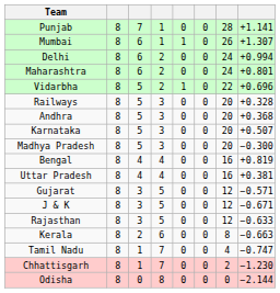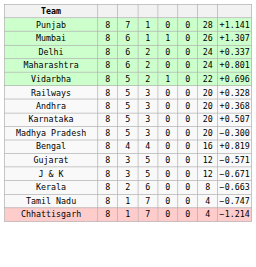 <table class="wikitable" style="text-align:center">
 <tr>
 <th style="width:140px;">Team</th>
 <th style="width:25px;"></th>
 <th style="width:25px;"></th>
 <th style="width:25px;"></th>
 <th style="width:25px;"></th>
 <th style="width:25px;"></th>
 <th style="width:25px;"></th>
 <th style="width:40px;"></th>
 </tr>
 <tr style="background:#cfc;">
 <td>Punjab</td>
 <td>8</td>
 <td>7</td>
 <td>1</td>
 <td>0</td>
 <td>0</td>
 <td>28</td>
 <td>+1.141</td>
 </tr>
 <tr style="background:#cfc;">
 <td>Mumbai</td>
 <td>8</td>
 <td>6</td>
 <td>1</td>
 <td>1</td>
 <td>0</td>
 <td>26</td>
 <td>+1.307</td>
 </tr>
 <tr style="background:#cfc;">
 <td>Delhi</td>
 <td>8</td>
 <td>6</td>
 <td>2</td>
 <td>0</td>
 <td>0</td>
 <td>24</td>
-<td>+0.994</td>
+<td>+0.337</td>
 </tr>
 <tr style="background:#cfc;">
 <td>Maharashtra</td>
 <td>8</td>
 <td>6</td>
 <td>2</td>
 <td>0</td>
 <td>0</td>
 <td>24</td>
 <td>+0.801</td>
 </tr>
 <tr style="background:#cfc;">
 <td>Vidarbha</td>
 <td>8</td>
 <td>5</td>
 <td>2</td>
 <td>1</td>
 <td>0</td>
 <td>22</td>
 <td>+0.696</td>
 </tr>
 <tr>
 <td>Railways</td>
 <td>8</td>
 <td>5</td>
 <td>3</td>
 <td>0</td>
 <td>0</td>
 <td>20</td>
 <td>+0.328</td>
 </tr>
 <tr>
 <td>Andhra</td>
 <td>8</td>
 <td>5</td>
 <td>3</td>
 <td>0</td>
 <td>0</td>
 <td>20</td>
 <td>+0.368</td>
 </tr>
 <tr>
 <td>Karnataka</td>
 <td>8</td>
 <td>5</td>
 <td>3</td>
 <td>0</td>
 <td>0</td>
 <td>20</td>
 <td>+0.507</td>
 </tr>
 <tr>
 <td>Madhya Pradesh</td>
 <td>8</td>
 <td>5</td>
 <td>3</td>
 <td>0</td>
 <td>0</td>
 <td>20</td>
 <td>−0.300</td>
 </tr>
 <tr>
 <td>Bengal</td>
 <td>8</td>
 <td>4</td>
 <td>4</td>
 <td>0</td>
 <td>0</td>
 <td>16</td>
 <td>+0.819</td>
 </tr>
 <tr>
-<td>Uttar Pradesh</td>
-<td>8</td>
-<td>4</td>
-<td>4</td>
-<td>0</td>
-<td>0</td>
-<td>16</td>
-<td>+0.381</td>
-</tr>
-<tr>
 <td>Gujarat</td>
 <td>8</td>
 <td>3</td>
 <td>5</td>
 <td>0</td>
 <td>0</td>
 <td>12</td>
 <td>−0.571</td>
 </tr>
 <tr>
 <td>J & K</td>
 <td>8</td>
 <td>3</td>
 <td>5</td>
 <td>0</td>
 <td>0</td>
 <td>12</td>
 <td>−0.671</td>
-</tr>
-<tr>
-<td>Rajasthan</td>
-<td>8</td>
-<td>3</td>
-<td>5</td>
-<td>0</td>
-<td>0</td>
-<td>12</td>
-<td>−0.633</td>
 </tr>
 <tr>
 <td>Kerala</td>
 <td>8</td>
 <td>2</td>
 <td>6</td>
 <td>0</td>
 <td>0</td>
 <td>8</td>
 <td>−0.663</td>
 </tr>
 <tr>
 <td>Tamil Nadu</td>
 <td>8</td>
 <td>1</td>
 <td>7</td>
 <td>0</td>
 <td>0</td>
 <td>4</td>
 <td>−0.747</td>
 </tr>
 <tr style="background:#fcc">
 <td>Chhattisgarh</td>
 <td>8</td>
 <td>1</td>
 <td>7</td>
 <td>0</td>
 <td>0</td>
-<td>2</td>
-<td>−1.230</td>
-</tr>
-<tr style="background:#fcc">
-<td>Odisha</td>
-<td>8</td>
-<td>0</td>
-<td>8</td>
-<td>0</td>
-<td>0</td>
-<td>0</td>
-<td>−2.144</td>
+<td>4</td>
+<td>−1.214</td>
 </tr>
 </table>
